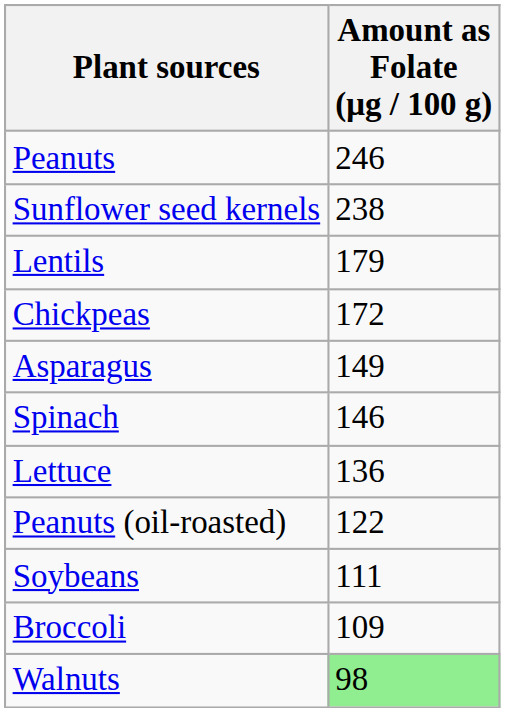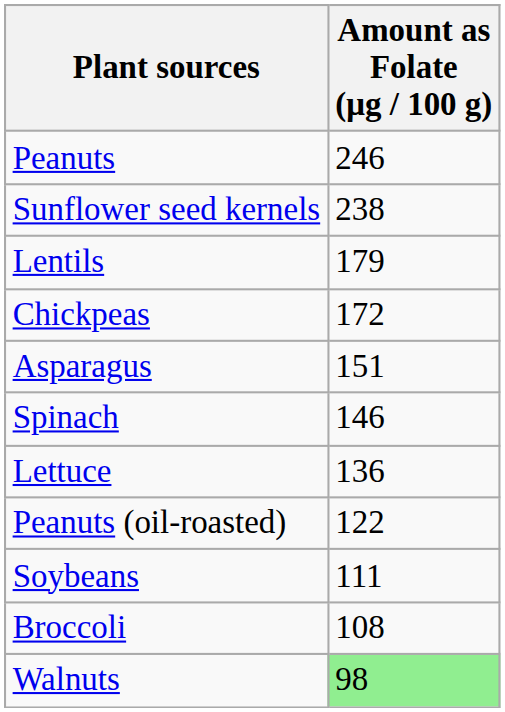 <table class="wikitable">
 <tr>
 <th>Plant sources</th>
 <th>Amount as<br>Folate<br> (μg / 100 g)</th>
 </tr>
 <tr>
 <td><a href='#'>Peanuts</a></td>
 <td>246</td>
 </tr>
 <tr>
 <td><a href='#'>Sunflower seed kernels</a></td>
 <td>238</td>
 </tr>
 <tr>
 <td><a href='#'>Lentils</a></td>
 <td>179</td>
 </tr>
 <tr>
 <td><a href='#'>Chickpeas</a></td>
 <td>172</td>
 </tr>
 <tr>
 <td><a href='#'>Asparagus</a></td>
-<td>149</td>
+<td>151</td>
 </tr>
 <tr>
 <td><a href='#'>Spinach</a></td>
 <td>146</td>
 </tr>
 <tr>
 <td><a href='#'>Lettuce</a></td>
 <td>136</td>
 </tr>
 <tr>
 <td><a href='#'>Peanuts</a> (oil-roasted)</td>
 <td>122</td>
 </tr>
 <tr>
 <td><a href='#'>Soybeans</a></td>
 <td>111</td>
 </tr>
 <tr>
 <td><a href='#'>Broccoli</a></td>
-<td>109</td>
+<td>108</td>
 </tr>
 <tr>
 <td><a href='#'>Walnuts</a></td>
 <td style="background: lightgreen;">98</td>
 </tr>
 </table>
